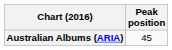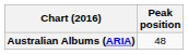 <table class="wikitable plainrowheaders" style="text-align:center">
 <tr>
 <th scope="col">Chart (2016)</th>
 <th scope="col">Peak<br> position</th>
 </tr>
 <tr>
 <th scope="row">Australian Albums (<a href='#'>ARIA</a>)</th>
-<td>45</td>
+<td>48</td>
 </tr>
 </table>
